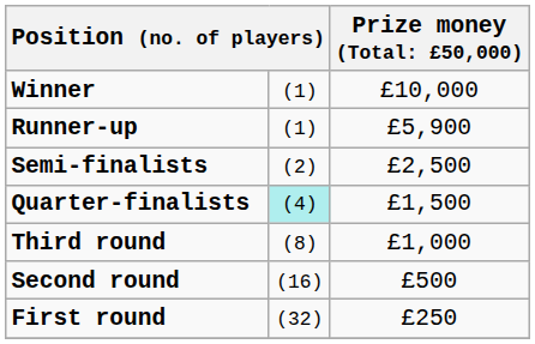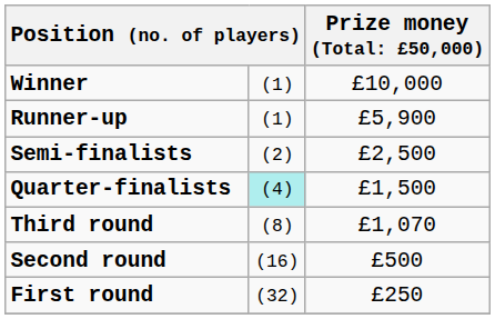 <table class="wikitable">
 <tr>
 <th colspan=2>Position <small>(no. of players)</small></th>
 <th>Prize money<br><small>(Total: £50,000)</small></th>
 </tr>
 <tr>
 <td><strong>Winner</strong></td>
 <td align=center><small>(1)</small></td>
 <td align=center>£10,000</td>
 </tr>
 <tr>
 <td><strong>Runner-up</strong></td>
 <td align=center><small>(1)</small></td>
 <td align=center>£5,900</td>
 </tr>
 <tr>
 <td><strong>Semi-finalists</strong></td>
 <td align=center><small>(2)</small></td>
 <td align=center>£2,500</td>
 </tr>
 <tr>
 <td><strong>Quarter-finalists</strong></td>
 <td align=center style="background: paleturquoise;"><small>(4)</small></td>
 <td align=center>£1,500</td>
 </tr>
 <tr>
 <td><strong>Third round</strong></td>
 <td align=center><small>(8)</small></td>
-<td align=center>£1,000</td>
+<td align=center>£1,070</td>
 </tr>
 <tr>
 <td><strong>Second round</strong></td>
 <td align=center><small>(16)</small></td>
 <td align=center>£500</td>
 </tr>
 <tr>
 <td><strong>First round</strong></td>
 <td align=center><small>(32)</small></td>
 <td align=center>£250</td>
 </tr>
 <tr>
 </tr>
 </table>
